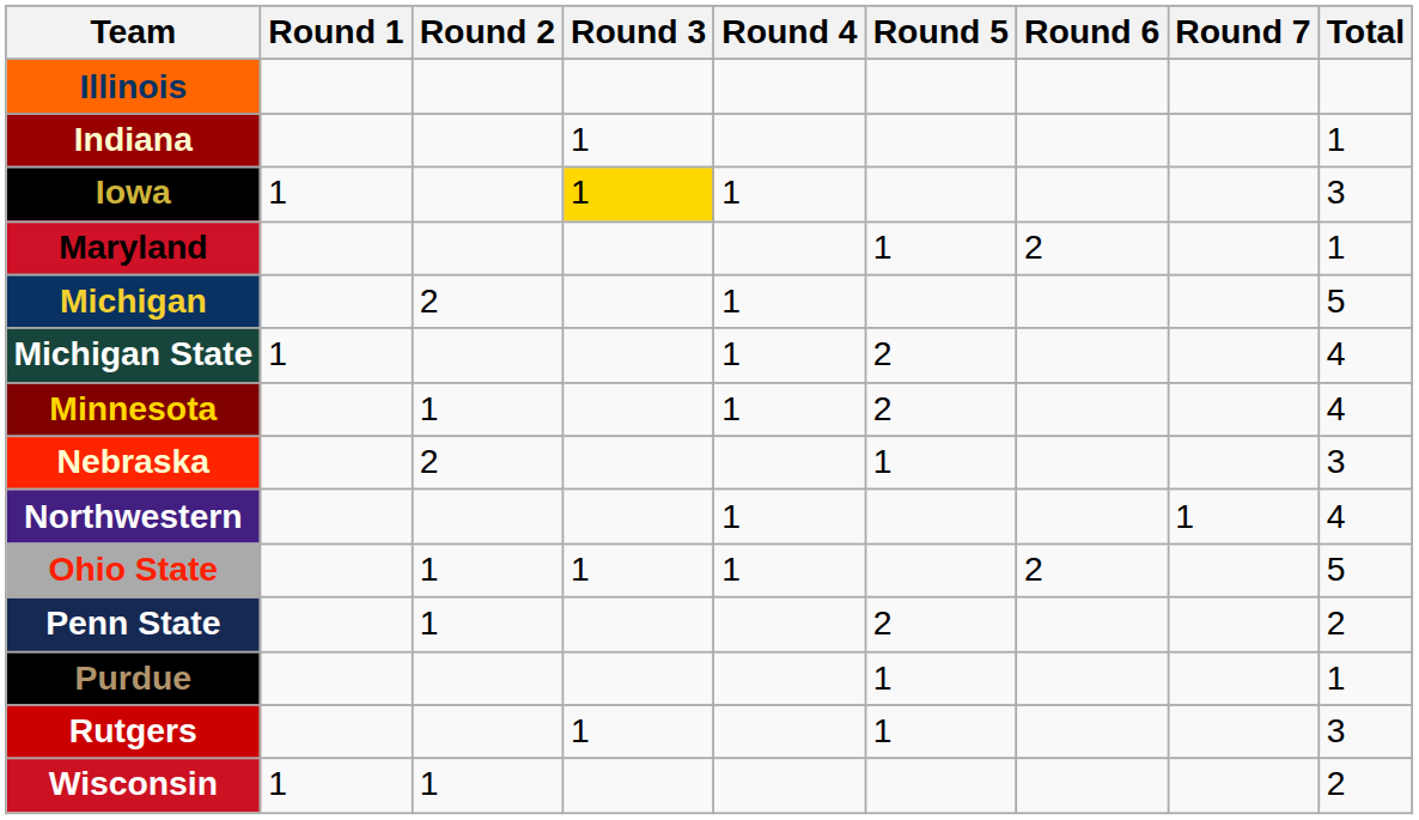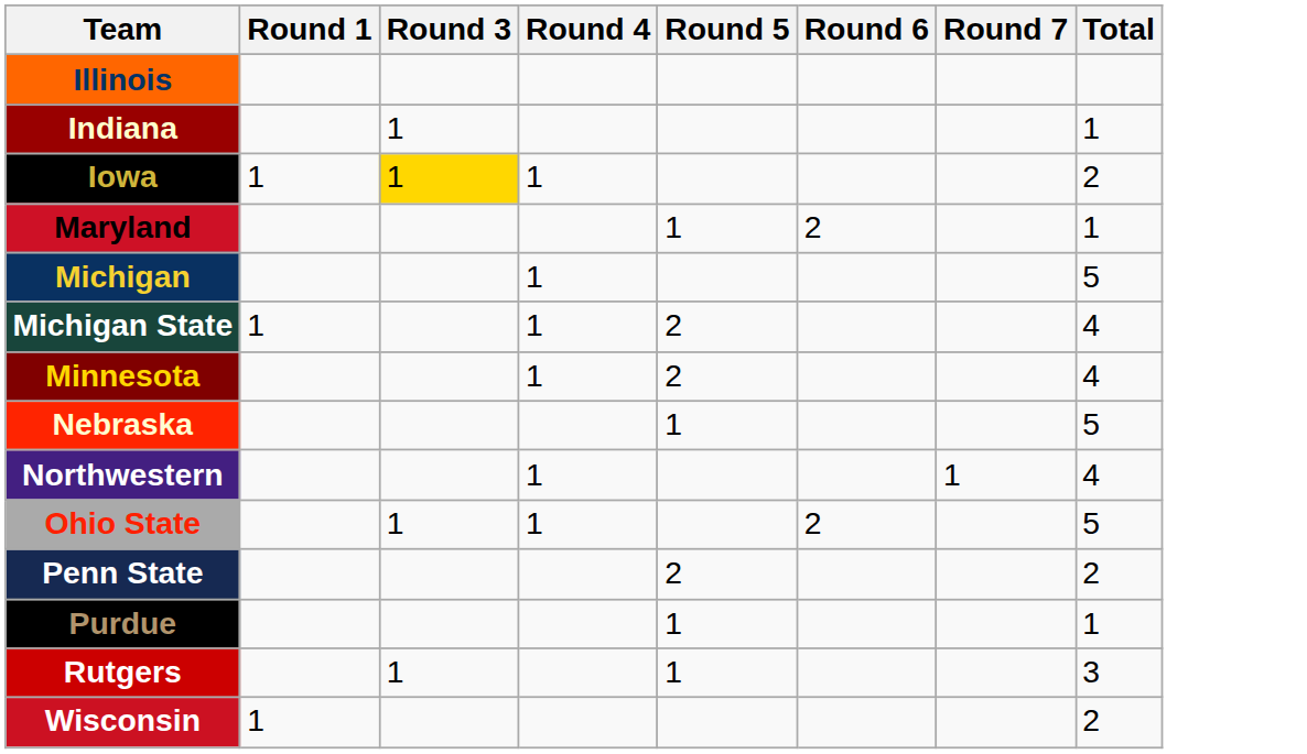 <table class="wikitable sortable">
 <tr>
 <th>Team</th>
 <th>Round 1</th>
-<th>Round 2</th>
 <th>Round 3</th>
 <th>Round 4</th>
 <th>Round 5</th>
 <th>Round 6</th>
 <th>Round 7</th>
 <th>Total</th>
 </tr>
 <tr>
 <th style="background:#f60; color:#036;">Illinois</th>
 <td></td>
 <td></td>
 <td></td>
 <td></td>
 <td></td>
 <td></td>
 <td></td>
-<td></td>
 </tr>
 <tr>
 <th style="background:#900; color:#ffc;">Indiana</th>
-<td></td>
 <td></td>
 <td>1</td>
 <td></td>
 <td></td>
 <td></td>
 <td></td>
 <td>1</td>
 </tr>
 <tr>
 <th style="background:#000; color:#cfb53b;">Iowa</th>
 <td>1</td>
-<td></td>
 <td style="background: gold;">1</td>
 <td>1</td>
 <td></td>
 <td></td>
 <td></td>
-<td>3</td>
+<td>2</td>
 </tr>
 <tr>
 <th style="background:#ce1126; color:#000;">Maryland</th>
-<td></td>
 <td></td>
 <td></td>
 <td></td>
 <td>1</td>
 <td>2</td>
 <td></td>
 <td>1</td>
 </tr>
 <tr>
 <th style="background:#093161; color:#f5d130;">Michigan</th>
 <td></td>
-<td>2</td>
 <td></td>
 <td>1</td>
 <td></td>
 <td></td>
 <td></td>
 <td>5</td>
 </tr>
 <tr>
 <th style="background:#18453b; color:#fff;">Michigan State</th>
 <td>1</td>
 <td></td>
-<td></td>
 <td>1</td>
 <td>2</td>
 <td></td>
 <td></td>
 <td>4</td>
 </tr>
 <tr>
 <th style="background:maroon; color:gold;">Minnesota</th>
 <td></td>
-<td>1</td>
 <td></td>
 <td>1</td>
 <td>2</td>
 <td></td>
 <td></td>
 <td>4</td>
 </tr>
 <tr>
 <th style="background:#FF2400; color:#FFFDD0;">Nebraska</th>
 <td></td>
-<td>2</td>
 <td></td>
 <td></td>
 <td>1</td>
 <td></td>
 <td></td>
-<td>3</td>
+<td>5</td>
 </tr>
 <tr>
 <th style="background:#431f81; color:#fff;">Northwestern</th>
-<td></td>
 <td></td>
 <td></td>
 <td>1</td>
 <td></td>
 <td></td>
 <td>1</td>
 <td>4</td>
 </tr>
 <tr>
 <th style="background:#aaa; color:#ff2000;">Ohio State</th>
 <td></td>
 <td>1</td>
 <td>1</td>
-<td>1</td>
 <td></td>
 <td>2</td>
 <td></td>
 <td>5</td>
 </tr>
 <tr>
 <th style="background:#162952; color:#fff;">Penn State</th>
 <td></td>
-<td>1</td>
 <td></td>
 <td></td>
 <td>2</td>
 <td></td>
 <td></td>
 <td>2</td>
 </tr>
 <tr>
 <th style="background:#000; color:#b1946c;">Purdue</th>
 <td></td>
 <td></td>
 <td></td>
-<td></td>
 <td>1</td>
 <td></td>
 <td></td>
 <td>1</td>
 </tr>
 <tr>
 <th style="background:#c00; color:#fff;"><strong>Rutgers</strong></th>
-<td></td>
 <td></td>
 <td>1</td>
 <td></td>
 <td>1</td>
 <td></td>
 <td></td>
 <td>3</td>
 </tr>
 <tr>
 <th style="background:#c12; color:#fff;">Wisconsin</th>
 <td>1</td>
-<td>1</td>
 <td></td>
 <td></td>
 <td></td>
 <td></td>
 <td></td>
 <td>2</td>
 </tr>
 </table>
